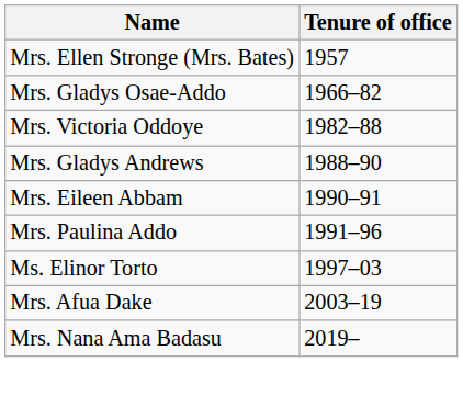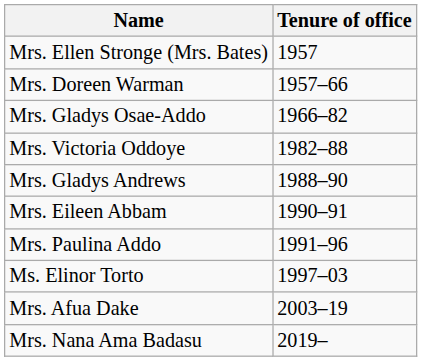 <table class="wikitable">
 <tr>
 <th>Name</th>
 <th>Tenure of office</th>
 </tr>
 <tr>
 <td>Mrs. Ellen Stronge (Mrs. Bates)</td>
 <td>1957</td>
+</tr>
+<tr>
+<td>Mrs. Doreen Warman</td>
+<td>1957–66</td>
 </tr>
 <tr>
 <td>Mrs. Gladys Osae-Addo</td>
 <td>1966–82</td>
 </tr>
 <tr>
 <td>Mrs. Victoria Oddoye</td>
 <td>1982–88</td>
 </tr>
 <tr>
 <td>Mrs. Gladys Andrews</td>
 <td>1988–90</td>
 </tr>
 <tr>
 <td>Mrs. Eileen Abbam</td>
 <td>1990–91</td>
 </tr>
 <tr>
 <td>Mrs. Paulina Addo</td>
 <td>1991–96</td>
 </tr>
 <tr>
 <td>Ms. Elinor Torto</td>
 <td>1997–03</td>
 </tr>
 <tr>
 <td>Mrs. Afua Dake</td>
 <td>2003–19</td>
 </tr>
 <tr>
 <td>Mrs. Nana Ama Badasu</td>
 <td>2019–</td>
 </tr>
 </table>
